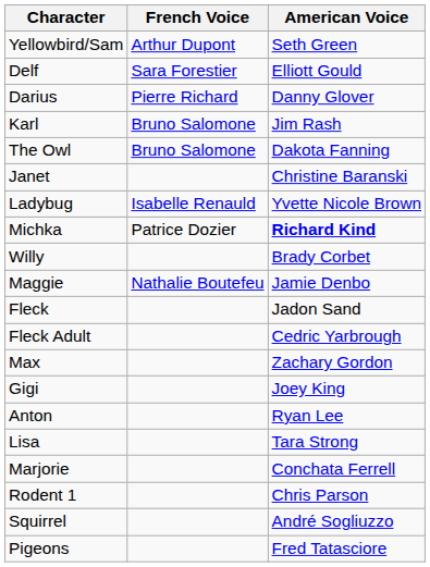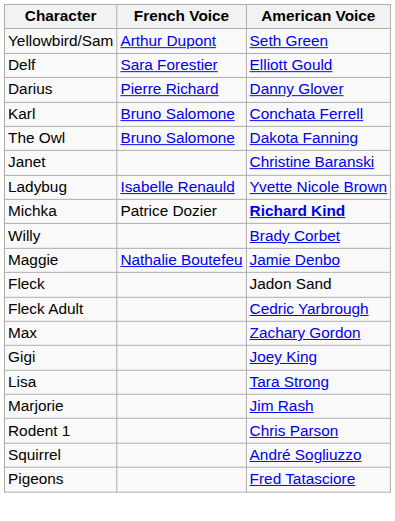 <table class="wikitable">
 <tr>
 <th>Character</th>
 <th> French Voice</th>
 <th> American Voice</th>
 </tr>
 <tr>
 <td>Yellowbird/Sam</td>
 <td><a href='#'>Arthur Dupont</a></td>
 <td><a href='#'>Seth Green</a></td>
 </tr>
 <tr>
 <td>Delf</td>
 <td><a href='#'>Sara Forestier</a></td>
 <td><a href='#'>Elliott Gould</a></td>
 </tr>
 <tr>
 <td>Darius</td>
 <td><a href='#'>Pierre Richard</a></td>
 <td><a href='#'>Danny Glover</a></td>
 </tr>
 <tr>
 <td>Karl</td>
 <td><a href='#'>Bruno Salomone</a></td>
-<td><a href='#'>Jim Rash</a></td>
+<td><a href='#'>Conchata Ferrell</a></td>
 </tr>
 <tr>
 <td>The Owl</td>
 <td><a href='#'>Bruno Salomone</a></td>
 <td><a href='#'>Dakota Fanning</a></td>
 </tr>
 <tr>
 <td>Janet</td>
 <td></td>
 <td><a href='#'>Christine Baranski</a></td>
 </tr>
 <tr>
 <td>Ladybug</td>
 <td><a href='#'>Isabelle Renauld</a></td>
 <td><a href='#'>Yvette Nicole Brown</a></td>
 </tr>
 <tr>
 <td>Michka</td>
 <td>Patrice Dozier</td>
 <td><strong><a href='#'>Richard Kind</a></strong></td>
 </tr>
 <tr>
 <td>Willy</td>
 <td></td>
 <td><a href='#'>Brady Corbet</a></td>
 </tr>
 <tr>
 <td>Maggie</td>
 <td><a href='#'>Nathalie Boutefeu</a></td>
 <td><a href='#'>Jamie Denbo</a></td>
 </tr>
 <tr>
 <td>Fleck</td>
 <td></td>
 <td>Jadon Sand</td>
 </tr>
 <tr>
 <td>Fleck Adult</td>
 <td></td>
 <td><a href='#'>Cedric Yarbrough</a></td>
 </tr>
 <tr>
 <td>Max</td>
 <td></td>
 <td><a href='#'>Zachary Gordon</a></td>
 </tr>
 <tr>
 <td>Gigi</td>
 <td></td>
 <td><a href='#'>Joey King</a></td>
 </tr>
 <tr>
-<td>Anton</td>
-<td></td>
-<td><a href='#'>Ryan Lee</a></td>
-</tr>
-<tr>
 <td>Lisa</td>
 <td></td>
 <td><a href='#'>Tara Strong</a></td>
 </tr>
 <tr>
 <td>Marjorie</td>
 <td></td>
-<td><a href='#'>Conchata Ferrell</a></td>
+<td><a href='#'>Jim Rash</a></td>
 </tr>
 <tr>
 <td>Rodent 1</td>
 <td></td>
 <td><a href='#'>Chris Parson</a></td>
 </tr>
 <tr>
 <td>Squirrel</td>
 <td></td>
 <td><a href='#'>André Sogliuzzo</a></td>
 </tr>
 <tr>
 <td>Pigeons</td>
 <td></td>
 <td><a href='#'>Fred Tatasciore</a></td>
 </tr>
 </table>
